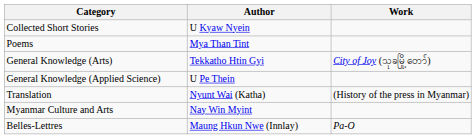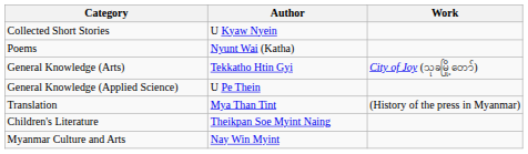 <table class=wikitable>
 <tr>
 <th style="width:18em;">Category</th>
 <th style="width:14em;">Author</th>
 <th>Work</th>
 </tr>
 <tr>
 <td>Collected Short Stories</td>
 <td>U <a href='#'>Kyaw Nyein</a></td>
 <td><em></em></td>
 </tr>
 <tr>
 <td>Poems</td>
-<td><a href='#'>Mya Than Tint</a></td>
+<td><a href='#'>Nyunt Wai</a> (Katha)</td>
 <td><em></em></td>
 </tr>
 <tr>
 <td>General Knowledge (Arts)</td>
 <td><a href='#'>Tekkatho Htin Gyi</a></td>
 <td><em><a href='#'>City of Joy</a></em> (သုခမြို့တော်)</td>
 </tr>
 <tr>
 <td>General Knowledge (Applied Science)</td>
 <td>U <a href='#'>Pe Thein</a></td>
 <td><em></em></td>
 </tr>
 <tr>
 <td>Translation</td>
-<td><a href='#'>Nyunt Wai</a> (Katha)</td>
+<td><a href='#'>Mya Than Tint</a></td>
 <td><em></em> (History of the press in Myanmar)</td>
+</tr>
+<tr>
+<td>Children's Literature</td>
+<td><a href='#'>Theikpan Soe Myint Naing</a></td>
+<td><em></em></td>
 </tr>
 <tr>
 <td>Myanmar Culture and Arts</td>
 <td><a href='#'>Nay Win Myint</a></td>
 <td><em></em></td>
 </tr>
-<tr>
-<td>Belles-Lettres</td>
-<td><a href='#'>Maung Hkun Nwe</a> (Innlay)</td>
-<td><em>Pa-O</em></td>
-</tr>
 </table>
